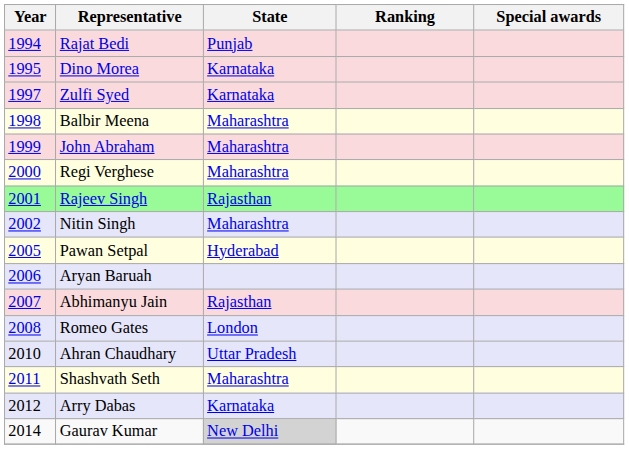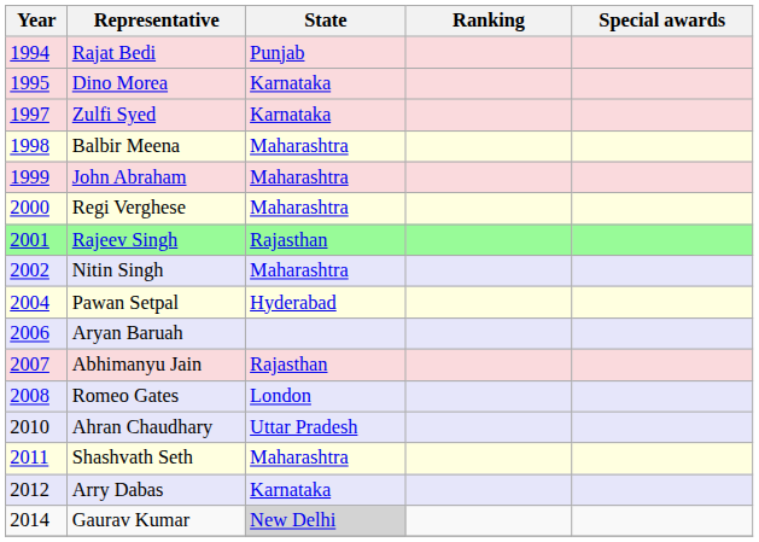 <table class="wikitable">
 <tr>
 <th width=63>Year</th>
 <th width=200>Representative</th>
 <th width=200>State</th>
 <th width=250>Ranking</th>
 <th width=300>Special awards</th>
 </tr>
 <tr>
 <td style="background:#fadadd;"><a href='#'>1994</a></td>
 <td style="background:#fadadd;"><a href='#'>Rajat Bedi</a></td>
 <td style="background:#fadadd;"><a href='#'>Punjab</a></td>
 <td style="background:#fadadd;"></td>
 <td style="background:#fadadd;"></td>
 </tr>
 <tr>
 <td style="background:#fadadd;"><a href='#'>1995</a></td>
 <td style="background:#fadadd;"><a href='#'>Dino Morea</a></td>
 <td style="background:#fadadd;"><a href='#'>Karnataka</a></td>
 <td style="background:#fadadd;"></td>
 <td style="background:#fadadd;"></td>
 </tr>
 <tr>
 <td style="background:#fadadd;"><a href='#'>1997</a></td>
 <td style="background:#fadadd;"><a href='#'>Zulfi Syed</a></td>
 <td style="background:#fadadd;"><a href='#'>Karnataka</a></td>
 <td style="background:#fadadd;"></td>
 <td style="background:#fadadd;"></td>
 </tr>
 <tr>
 <td style="background:lightyellow;"><a href='#'>1998</a></td>
 <td style="background:lightyellow;">Balbir Meena</td>
 <td style="background:lightyellow;"><a href='#'>Maharashtra</a></td>
 <td style="background:lightyellow;"></td>
 <td style="background:lightyellow;"></td>
 </tr>
 <tr>
 <td style="background:#fadadd;"><a href='#'>1999</a></td>
 <td style="background:#fadadd;"><a href='#'>John Abraham</a></td>
 <td style="background:#fadadd;"><a href='#'>Maharashtra</a></td>
 <td style="background:#fadadd;"></td>
 <td style="background:#fadadd;"></td>
 </tr>
 <tr>
 <td style="background:lightyellow;"><a href='#'>2000</a></td>
 <td style="background:lightyellow;">Regi Verghese</td>
 <td style="background:lightyellow;"><a href='#'>Maharashtra</a></td>
 <td style="background:lightyellow;"></td>
 <td style="background:lightyellow;"></td>
 </tr>
 <tr>
 <td style="background:palegreen;"><a href='#'>2001</a></td>
 <td style="background:palegreen;"><a href='#'>Rajeev Singh</a></td>
 <td style="background:palegreen;"><a href='#'>Rajasthan</a></td>
 <td style="background:palegreen;"></td>
 <td style="background:palegreen;"></td>
 </tr>
 <tr>
 <td style="background:lavender;"><a href='#'>2002</a></td>
 <td style="background:lavender;">Nitin Singh</td>
 <td style="background:lavender;"><a href='#'>Maharashtra</a></td>
 <td style="background:lavender;"></td>
 <td style="background:lavender;"></td>
 </tr>
 <tr>
-<td style="background:lightyellow;"><a href='#'>2005</a></td>
+<td style="background:lightyellow;"><a href='#'>2004</a></td>
 <td style="background:lightyellow;">Pawan Setpal</td>
 <td style="background:lightyellow;"><a href='#'>Hyderabad</a></td>
 <td style="background:lightyellow;"></td>
 <td style="background:lightyellow;"></td>
 </tr>
 <tr>
 <td style="background:lavender;"><a href='#'>2006</a></td>
 <td style="background:lavender;">Aryan Baruah</td>
 <td style="background:lavender;"></td>
 <td style="background:lavender;"></td>
 <td style="background:lavender;"></td>
 </tr>
 <tr>
 <td style="background:#fadadd;"><a href='#'>2007</a></td>
 <td style="background:#fadadd;">Abhimanyu Jain</td>
 <td style="background:#fadadd;"><a href='#'>Rajasthan</a></td>
 <td style="background:#fadadd;"></td>
 <td style="background:#fadadd;"></td>
 </tr>
 <tr>
 <td style="background:lavender;"><a href='#'>2008</a></td>
 <td style="background:lavender;">Romeo Gates</td>
 <td style="background:lavender;"><a href='#'>London</a></td>
 <td style="background:lavender;"></td>
 <td style="background:lavender;"></td>
 </tr>
 <tr>
 <td style="background:lavender;">2010</td>
 <td style="background:lavender;">Ahran Chaudhary</td>
 <td style="background:lavender;"><a href='#'>Uttar Pradesh</a></td>
 <td style="background:lavender;"></td>
 <td style="background:lavender;"></td>
 </tr>
 <tr>
 <td style="background:lightyellow;"><a href='#'>2011</a></td>
 <td style="background:lightyellow;">Shashvath Seth</td>
 <td style="background:lightyellow;"><a href='#'>Maharashtra</a></td>
 <td style="background:lightyellow;"></td>
 <td style="background:lightyellow;"></td>
 </tr>
 <tr>
 <td style="background:lavender;">2012</td>
 <td style="background:lavender;">Arry Dabas</td>
 <td style="background:lavender;"><a href='#'>Karnataka</a></td>
 <td style="background:lavender;"></td>
 <td style="background:lavender;"></td>
 </tr>
 <tr>
 <td>2014</td>
 <td>Gaurav Kumar</td>
 <td style="background: lightgrey;"><a href='#'>New Delhi</a></td>
 <td></td>
 <td></td>
 </tr>
 <tr>
 </tr>
 </table>
